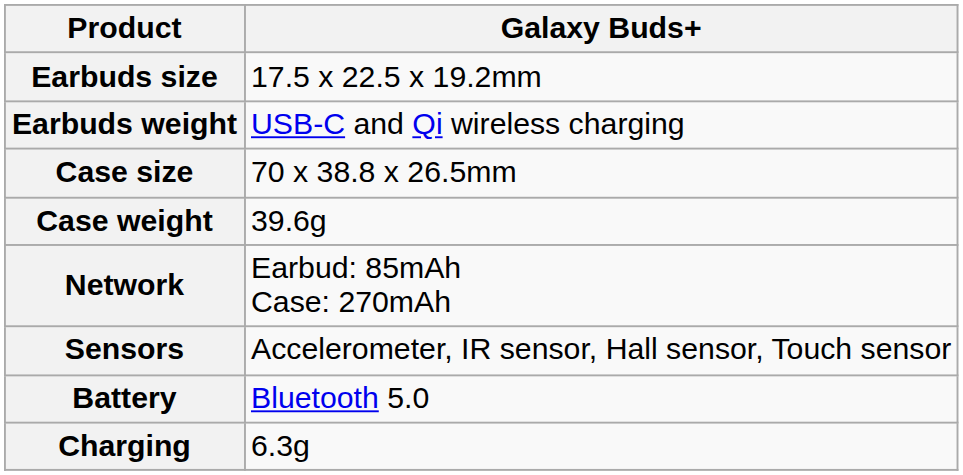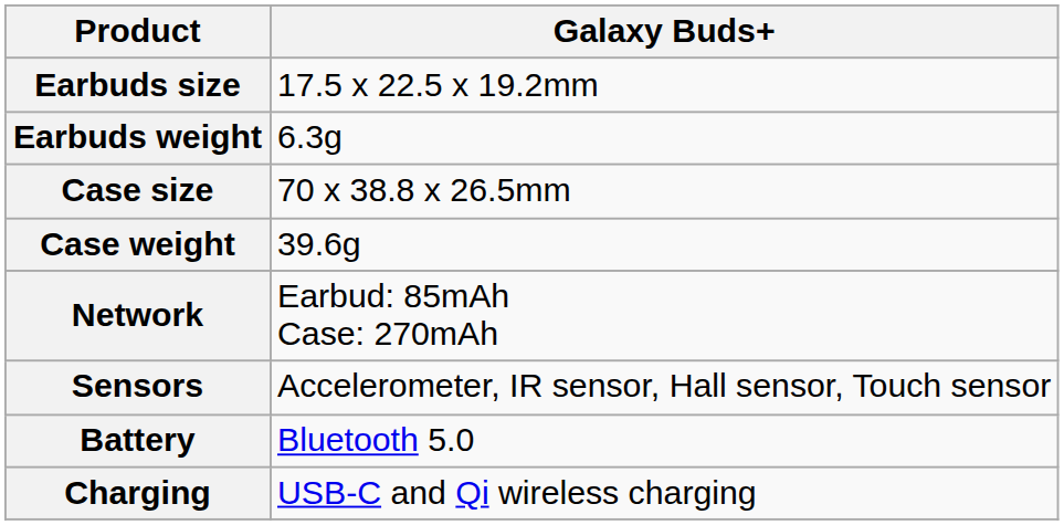 <table class="wikitable">
 <tr>
 <th>Product</th>
 <th>Galaxy Buds+</th>
 </tr>
 <tr>
 <th>Earbuds size</th>
 <td>17.5 x 22.5 x 19.2mm</td>
 </tr>
 <tr>
 <th>Earbuds weight</th>
-<td><a href='#'>USB-C</a> and <a href='#'>Qi</a> wireless charging</td>
+<td>6.3g</td>
 </tr>
 <tr>
 <th>Case size</th>
 <td>70 x 38.8 x 26.5mm</td>
 </tr>
 <tr>
 <th>Case weight</th>
 <td>39.6g</td>
 </tr>
 <tr>
 <th>Network</th>
 <td>Earbud: 85mAh<br>Case: 270mAh</td>
 </tr>
 <tr>
 <th>Sensors</th>
 <td>Accelerometer, IR sensor, Hall sensor, Touch sensor</td>
 </tr>
 <tr>
 <th>Battery</th>
 <td><a href='#'>Bluetooth</a> 5.0</td>
 </tr>
 <tr>
 <th>Charging</th>
-<td>6.3g</td>
+<td><a href='#'>USB-C</a> and <a href='#'>Qi</a> wireless charging</td>
 </tr>
 </table>
